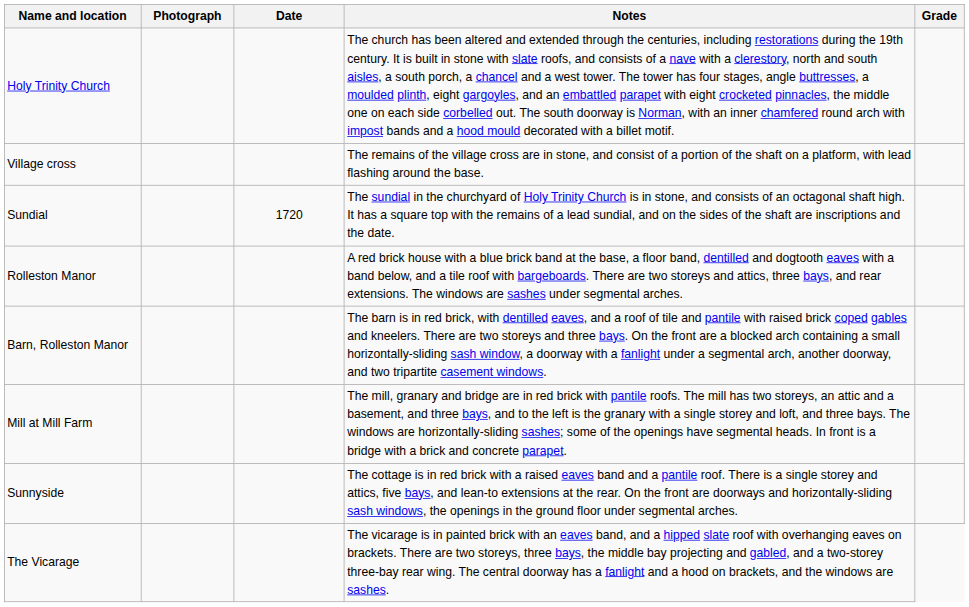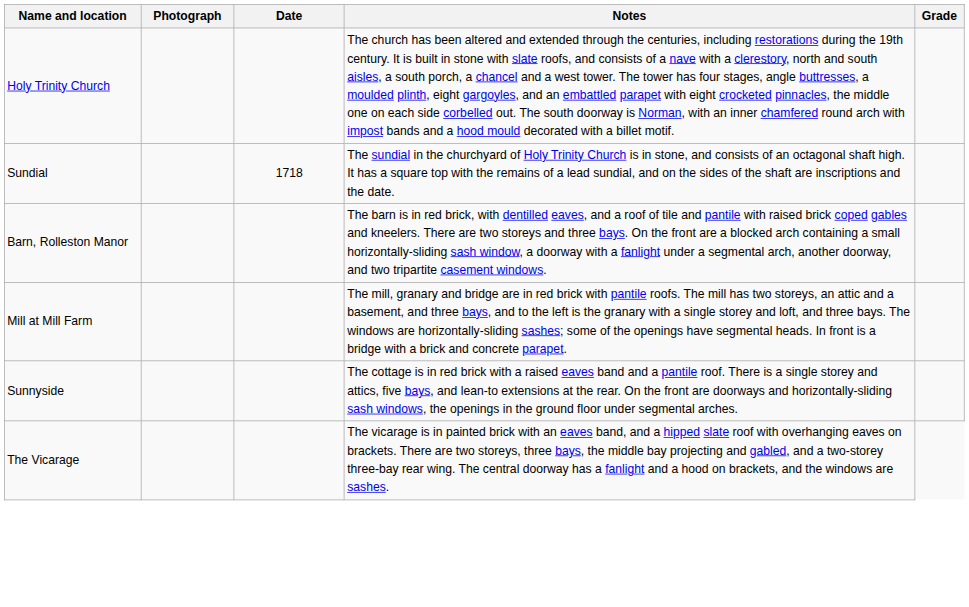 <table class="wikitable sortable plainrowheaders" style="width:100%; border:0px; text-align:left; line-height:150%">
 <tr>
 <th scope="col"  style="width:150px">Name and location</th>
 <th scope="col"  style="width:100px" class="unsortable">Photograph</th>
 <th scope="col"  style="width:120px">Date</th>
 <th scope="col"  style="width:650px" class="unsortable">Notes</th>
 <th scope="col"  style="width:50px">Grade</th>
 </tr>
 <tr>
 <td><a href='#'>Holy Trinity Church</a><br><small></small></td>
 <td></td>
 <td align="center"></td>
 <td>The church has been altered and extended through the centuries, including <a href='#'>restorations</a> during the 19th century.  It is built in stone with <a href='#'>slate</a> roofs, and consists of a <a href='#'>nave</a> with a <a href='#'>clerestory</a>, north and south <a href='#'>aisles</a>, a south porch, a <a href='#'>chancel</a> and a west tower.  The tower has four stages, angle <a href='#'>buttresses</a>, a <a href='#'>moulded</a> <a href='#'>plinth</a>, eight <a href='#'>gargoyles</a>, and an <a href='#'>embattled</a> <a href='#'>parapet</a> with eight <a href='#'>crocketed</a> <a href='#'>pinnacles</a>, the middle one on each side <a href='#'>corbelled</a> out.  The south doorway is <a href='#'>Norman</a>, with an inner <a href='#'>chamfered</a> round arch with <a href='#'>impost</a> bands and a <a href='#'>hood mould</a> decorated with a billet motif.</td>
 <td align="center" ></td>
 </tr>
 <tr>
-<td>Village cross<br><small></small></td>
-<td></td>
-<td align="center"></td>
-<td>The remains of the village cross are in stone, and consist of a portion of the shaft on a platform, with lead flashing around the base.</td>
-<td align="center" ></td>
-</tr>
-<tr>
 <td>Sundial<br><small></small></td>
 <td></td>
-<td align="center">1720</td>
+<td align="center">1718</td>
 <td>The <a href='#'>sundial</a> in the churchyard of <a href='#'>Holy Trinity Church</a> is in stone, and consists of an octagonal shaft  high.  It has a square top with the remains of a lead sundial, and on the sides of the shaft are inscriptions and the date.</td>
-<td align="center" ></td>
-</tr>
-<tr>
-<td>Rolleston Manor<br><small></small></td>
-<td></td>
-<td align="center"></td>
-<td>A red brick house with a blue brick band at the base, a floor band, <a href='#'>dentilled</a> and dogtooth <a href='#'>eaves</a> with a band below, and a tile roof with <a href='#'>bargeboards</a>.  There are two storeys and attics, three <a href='#'>bays</a>, and rear extensions.  The windows are <a href='#'>sashes</a> under segmental arches.</td>
 <td align="center" ></td>
 </tr>
 <tr>
 <td>Barn, Rolleston Manor<br><small></small></td>
 <td></td>
 <td align="center"></td>
 <td>The barn is in red brick, with <a href='#'>dentilled</a> <a href='#'>eaves</a>, and a roof of tile and <a href='#'>pantile</a> with raised brick <a href='#'>coped</a> <a href='#'>gables</a> and kneelers.  There are two storeys and three <a href='#'>bays</a>.  On the front are a blocked arch containing a small horizontally-sliding <a href='#'>sash window</a>, a doorway with a <a href='#'>fanlight</a> under a segmental arch, another doorway, and two tripartite <a href='#'>casement windows</a>.</td>
 <td align="center" ></td>
 </tr>
 <tr>
 <td>Mill at Mill Farm<br><small></small></td>
 <td></td>
 <td align="center"></td>
 <td>The mill, granary and bridge are in red brick with <a href='#'>pantile</a> roofs.  The mill has two storeys, an attic and a basement, and three <a href='#'>bays</a>, and to the left is the granary with a single storey and loft, and three bays.  The windows are horizontally-sliding <a href='#'>sashes</a>; some of the openings have segmental heads.  In front is a bridge with a brick and concrete <a href='#'>parapet</a>.</td>
 <td align="center" ></td>
 </tr>
 <tr>
 <td>Sunnyside<br><small></small></td>
 <td></td>
 <td align="center"></td>
 <td>The cottage is in red brick with a raised <a href='#'>eaves</a> band and a <a href='#'>pantile</a> roof.  There is a single storey and attics, five <a href='#'>bays</a>, and lean-to extensions at the rear.  On the front are doorways and horizontally-sliding <a href='#'>sash windows</a>, the openings in the ground floor under segmental arches.</td>
 <td align="center" ></td>
 </tr>
 <tr>
 <td>The Vicarage<br><small></small></td>
 <td></td>
 <td align="center"></td>
 <td>The vicarage is in painted brick with an <a href='#'>eaves</a> band, and a <a href='#'>hipped</a> <a href='#'>slate</a> roof with overhanging eaves on brackets.  There are two storeys, three <a href='#'>bays</a>, the middle bay projecting and <a href='#'>gabled</a>, and a two-storey three-bay rear wing.  The central doorway has a <a href='#'>fanlight</a> and a hood on brackets, and the windows are <a href='#'>sashes</a>.</td>
 </tr>
 <tr>
 </tr>
 </table>
